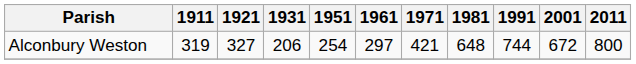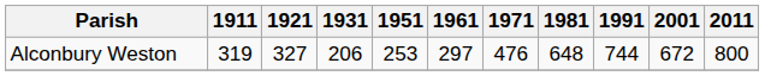 <table class="wikitable" style="text-align:center;">
 <tr>
 <th width="150">Parish<br></th>
 <th width="30">1911<br></th>
 <th width="30">1921<br></th>
 <th width="30">1931<br></th>
 <th width="30">1951<br></th>
 <th width="30">1961<br></th>
 <th width="30">1971<br></th>
 <th width="30">1981<br></th>
 <th width="30">1991<br></th>
 <th width="30">2001<br></th>
 <th width="30">2011 <br></th>
 </tr>
 <tr>
 <td align=left>Alconbury Weston</td>
 <td align="center">319</td>
 <td align="center">327</td>
 <td align="center">206</td>
-<td align="center">254</td>
+<td align="center">253</td>
 <td align="center">297</td>
-<td align="center">421</td>
+<td align="center">476</td>
 <td align="center">648</td>
 <td align="center">744</td>
 <td align="center">672</td>
 <td align="center">800</td>
 </tr>
 <tr>
 </tr>
 </table>
